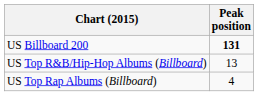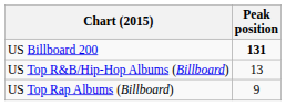 <table class="wikitable sortable">
 <tr>
 <th>Chart (2015)</th>
 <th>Peak<br>position</th>
 </tr>
 <tr>
 <td>US <a href='#'>Billboard 200</a></td>
 <td align="center"><strong>131</strong></td>
 </tr>
 <tr>
 <td>US <a href='#'>Top R&B/Hip-Hop Albums</a> (<em><a href='#'>Billboard</a></em>)</td>
 <td align="center">13</td>
 </tr>
 <tr>
 <td>US <a href='#'>Top Rap Albums</a> (<em>Billboard</em>)</td>
-<td align="center">4</td>
+<td align="center">9</td>
 </tr>
 </table>
